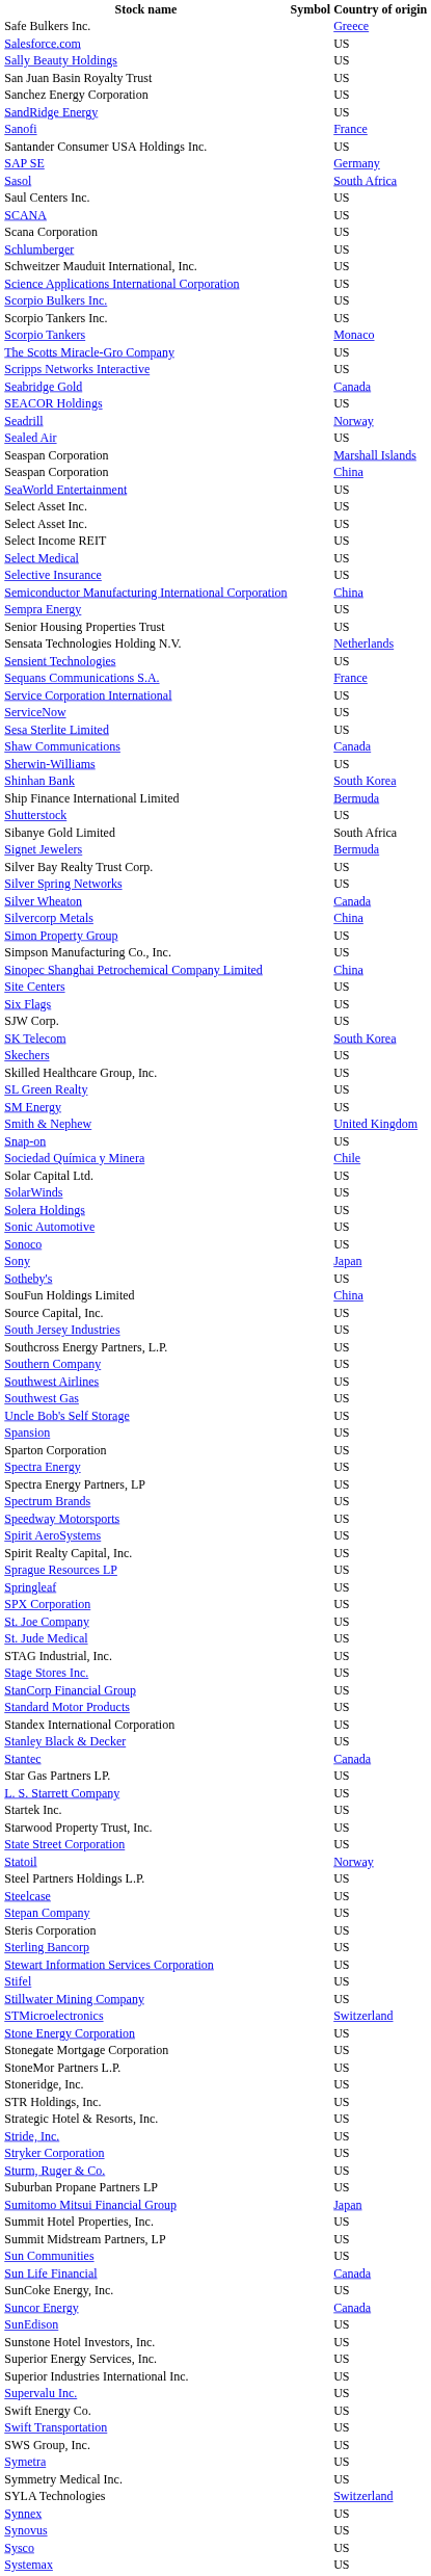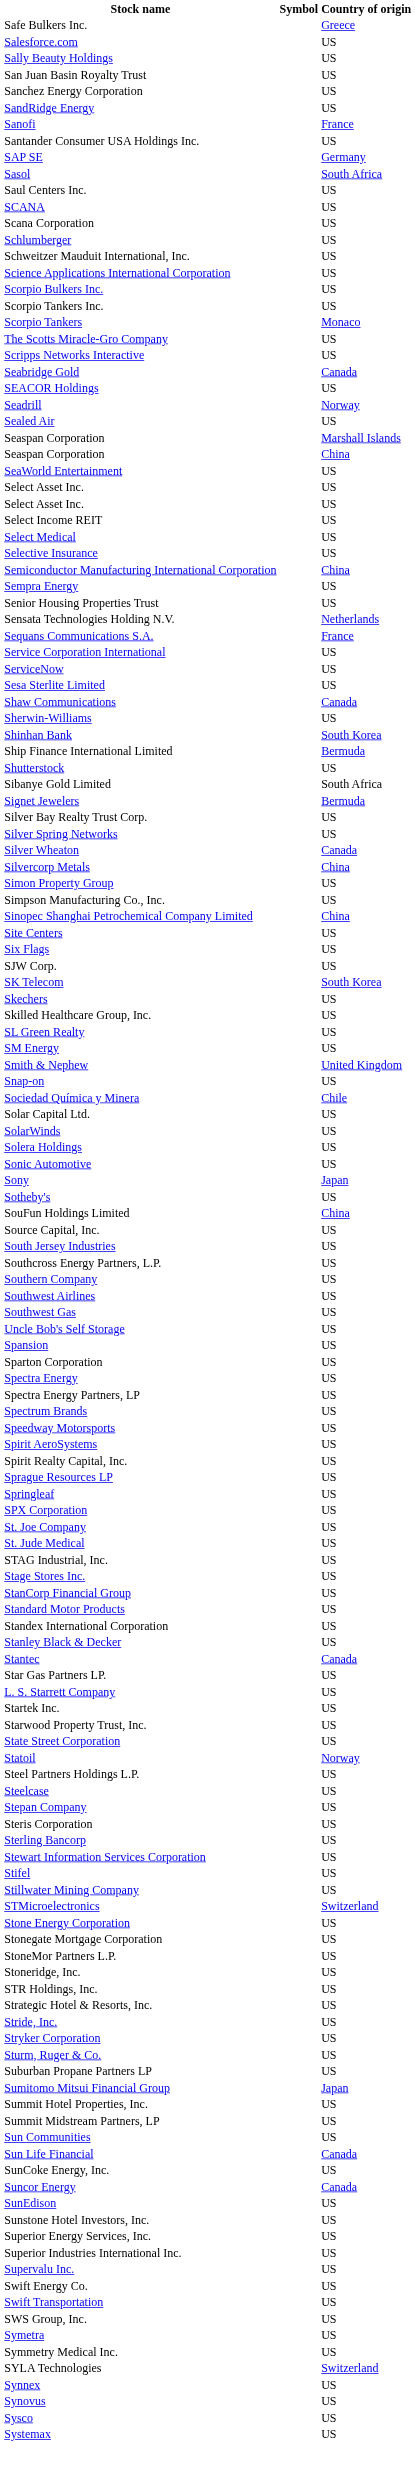 <table style="background:transparent;">
 <tr>
 <th>Stock name</th>
 <th>Symbol</th>
 <th>Country of origin</th>
 </tr>
 <tr --->
 <td>Safe Bulkers Inc.</td>
 <td></td>
 <td><a href='#'>Greece</a></td>
 </tr>
 <tr --->
 <td><a href='#'>Salesforce.com</a></td>
 <td></td>
 <td>US</td>
 </tr>
 <tr --->
 <td><a href='#'>Sally Beauty Holdings</a></td>
 <td></td>
 <td>US</td>
 </tr>
 <tr --->
 <td>San Juan Basin Royalty Trust</td>
 <td></td>
 <td>US</td>
 </tr>
 <tr --->
 <td>Sanchez Energy Corporation</td>
 <td></td>
 <td>US</td>
 </tr>
 <tr --->
 <td><a href='#'>SandRidge Energy</a></td>
 <td></td>
 <td>US</td>
 </tr>
 <tr --->
 <td><a href='#'>Sanofi</a></td>
 <td></td>
 <td><a href='#'>France</a></td>
 </tr>
 <tr --->
 <td>Santander Consumer USA Holdings Inc.</td>
 <td></td>
 <td>US</td>
 </tr>
 <tr --->
 <td><a href='#'>SAP SE</a></td>
 <td></td>
 <td><a href='#'>Germany</a></td>
 </tr>
 <tr --->
 <td><a href='#'>Sasol</a></td>
 <td></td>
 <td><a href='#'>South Africa</a></td>
 </tr>
 <tr --->
 <td>Saul Centers Inc.</td>
 <td></td>
 <td>US</td>
 </tr>
 <tr --->
 <td><a href='#'>SCANA</a></td>
 <td></td>
 <td>US</td>
 </tr>
 <tr --->
 <td>Scana Corporation</td>
 <td></td>
 <td>US</td>
 </tr>
 <tr --->
 <td><a href='#'>Schlumberger</a></td>
 <td></td>
 <td>US</td>
 </tr>
 <tr --->
 <td>Schweitzer Mauduit International, Inc.</td>
 <td></td>
 <td>US</td>
 </tr>
 <tr --->
 <td><a href='#'>Science Applications International Corporation</a></td>
 <td></td>
 <td>US</td>
 </tr>
 <tr --->
 <td><a href='#'>Scorpio Bulkers Inc.</a></td>
 <td></td>
 <td>US</td>
 </tr>
 <tr --->
 <td>Scorpio Tankers Inc.</td>
 <td></td>
 <td>US</td>
 </tr>
 <tr --->
 <td><a href='#'>Scorpio Tankers</a></td>
 <td></td>
 <td><a href='#'>Monaco</a></td>
 </tr>
 <tr --->
 <td><a href='#'>The Scotts Miracle-Gro Company</a></td>
 <td></td>
 <td>US</td>
 </tr>
 <tr --->
 <td><a href='#'>Scripps Networks Interactive</a></td>
 <td></td>
 <td>US</td>
 </tr>
 <tr --->
 <td><a href='#'>Seabridge Gold</a></td>
 <td></td>
 <td><a href='#'>Canada</a></td>
 </tr>
 <tr --->
 <td><a href='#'>SEACOR Holdings</a></td>
 <td></td>
 <td>US</td>
 </tr>
 <tr --->
 <td><a href='#'>Seadrill</a></td>
 <td></td>
 <td><a href='#'>Norway</a></td>
 </tr>
 <tr --->
 <td><a href='#'>Sealed Air</a></td>
 <td></td>
 <td>US</td>
 </tr>
 <tr --->
 <td>Seaspan Corporation</td>
 <td></td>
 <td><a href='#'>Marshall Islands</a></td>
 </tr>
 <tr --->
 <td>Seaspan Corporation</td>
 <td></td>
 <td><a href='#'>China</a></td>
 </tr>
 <tr --->
 <td><a href='#'>SeaWorld Entertainment</a></td>
 <td></td>
 <td>US</td>
 </tr>
 <tr --->
 <td>Select Asset Inc.</td>
 <td></td>
 <td>US</td>
 </tr>
 <tr --->
 <td>Select Asset Inc.</td>
 <td></td>
 <td>US</td>
 </tr>
 <tr --->
 <td>Select Income REIT</td>
 <td></td>
 <td>US</td>
 </tr>
 <tr --->
 <td><a href='#'>Select Medical</a></td>
 <td></td>
 <td>US</td>
 </tr>
 <tr --->
 <td><a href='#'>Selective Insurance</a></td>
 <td></td>
 <td>US</td>
 </tr>
 <tr --->
 <td><a href='#'>Semiconductor Manufacturing International Corporation</a></td>
 <td></td>
 <td><a href='#'>China</a></td>
 </tr>
 <tr --->
 <td><a href='#'>Sempra Energy</a></td>
 <td></td>
 <td>US</td>
 </tr>
 <tr --->
 <td>Senior Housing Properties Trust</td>
 <td></td>
 <td>US</td>
 </tr>
 <tr --->
 <td>Sensata Technologies Holding N.V.</td>
 <td></td>
 <td><a href='#'>Netherlands</a></td>
 </tr>
 <tr --->
-<td><a href='#'>Sensient Technologies</a></td>
-<td></td>
-<td>US</td>
-</tr>
-<tr --->
 <td><a href='#'>Sequans Communications S.A.</a></td>
 <td></td>
 <td><a href='#'>France</a></td>
 </tr>
 <tr --->
 <td><a href='#'>Service Corporation International</a></td>
 <td></td>
 <td>US</td>
 </tr>
 <tr --->
 <td><a href='#'>ServiceNow</a></td>
 <td></td>
 <td>US</td>
 </tr>
 <tr --->
 <td><a href='#'>Sesa Sterlite Limited</a></td>
 <td></td>
 <td>US</td>
 </tr>
 <tr --->
 <td><a href='#'>Shaw Communications</a></td>
 <td></td>
 <td><a href='#'>Canada</a></td>
 </tr>
 <tr --->
 <td><a href='#'>Sherwin-Williams</a></td>
 <td></td>
 <td>US</td>
 </tr>
 <tr --->
 <td><a href='#'>Shinhan Bank</a></td>
 <td></td>
 <td><a href='#'>South Korea</a></td>
 </tr>
 <tr --->
 <td>Ship Finance International Limited</td>
 <td></td>
 <td><a href='#'>Bermuda</a></td>
 </tr>
 <tr --->
 <td><a href='#'>Shutterstock</a></td>
 <td></td>
 <td>US</td>
 </tr>
 <tr --->
 <td>Sibanye Gold Limited</td>
 <td></td>
 <td>South Africa</td>
 </tr>
 <tr --->
 <td><a href='#'>Signet Jewelers</a></td>
 <td></td>
 <td><a href='#'>Bermuda</a></td>
 </tr>
 <tr --->
 <td>Silver Bay Realty Trust Corp.</td>
 <td></td>
 <td>US</td>
 </tr>
 <tr --->
 <td><a href='#'>Silver Spring Networks</a></td>
 <td></td>
 <td>US</td>
 </tr>
 <tr --->
 <td><a href='#'>Silver Wheaton</a></td>
 <td></td>
 <td><a href='#'>Canada</a></td>
 </tr>
 <tr --->
 <td><a href='#'>Silvercorp Metals</a></td>
 <td></td>
 <td><a href='#'>China</a></td>
 </tr>
 <tr --->
 <td><a href='#'>Simon Property Group</a></td>
 <td></td>
 <td>US</td>
 </tr>
 <tr --->
 <td>Simpson Manufacturing Co., Inc.</td>
 <td></td>
 <td>US</td>
 </tr>
 <tr --->
 <td><a href='#'>Sinopec Shanghai Petrochemical Company Limited</a></td>
 <td></td>
 <td><a href='#'>China</a></td>
 </tr>
 <tr --->
 <td><a href='#'>Site Centers</a></td>
 <td></td>
 <td>US</td>
 </tr>
 <tr --->
 <td><a href='#'>Six Flags</a></td>
 <td></td>
 <td>US</td>
 </tr>
 <tr --->
 <td>SJW Corp.</td>
 <td></td>
 <td>US</td>
 </tr>
 <tr --->
 <td><a href='#'>SK Telecom</a></td>
 <td></td>
 <td><a href='#'>South Korea</a></td>
 </tr>
 <tr --->
 <td><a href='#'>Skechers</a></td>
 <td></td>
 <td>US</td>
 </tr>
 <tr --->
 <td>Skilled Healthcare Group, Inc.</td>
 <td></td>
 <td>US</td>
 </tr>
 <tr --->
 <td><a href='#'>SL Green Realty</a></td>
 <td></td>
 <td>US</td>
 </tr>
 <tr --->
 <td><a href='#'>SM Energy</a></td>
 <td></td>
 <td>US</td>
 </tr>
 <tr --->
 <td><a href='#'>Smith & Nephew</a></td>
 <td></td>
 <td><a href='#'>United Kingdom</a></td>
 </tr>
 <tr --->
 <td><a href='#'>Snap-on</a></td>
 <td></td>
 <td>US</td>
 </tr>
 <tr --->
 <td><a href='#'>Sociedad Química y Minera</a></td>
 <td></td>
 <td><a href='#'>Chile</a></td>
 </tr>
 <tr --->
 <td>Solar Capital Ltd.</td>
 <td></td>
 <td>US</td>
 </tr>
 <tr --->
 <td><a href='#'>SolarWinds</a></td>
 <td></td>
 <td>US</td>
 </tr>
 <tr --->
 <td><a href='#'>Solera Holdings</a></td>
 <td></td>
 <td>US</td>
 </tr>
 <tr --->
 <td><a href='#'>Sonic Automotive</a></td>
-<td></td>
-<td>US</td>
-</tr>
-<tr --->
-<td><a href='#'>Sonoco</a></td>
 <td></td>
 <td>US</td>
 </tr>
 <tr --->
 <td><a href='#'>Sony</a></td>
 <td></td>
 <td><a href='#'>Japan</a></td>
 </tr>
 <tr --->
 <td><a href='#'>Sotheby's</a></td>
 <td></td>
 <td>US</td>
 </tr>
 <tr --->
 <td>SouFun Holdings Limited</td>
 <td></td>
 <td><a href='#'>China</a></td>
 </tr>
 <tr --->
 <td>Source Capital, Inc.</td>
 <td></td>
 <td>US</td>
 </tr>
 <tr --->
 <td><a href='#'>South Jersey Industries</a></td>
 <td></td>
 <td>US</td>
 </tr>
 <tr --->
 <td>Southcross Energy Partners, L.P.</td>
 <td></td>
 <td>US</td>
 </tr>
 <tr --->
 <td><a href='#'>Southern Company</a></td>
 <td></td>
 <td>US</td>
 </tr>
 <tr --->
 <td><a href='#'>Southwest Airlines</a></td>
 <td></td>
 <td>US</td>
 </tr>
 <tr --->
 <td><a href='#'>Southwest Gas</a></td>
 <td></td>
 <td>US</td>
 </tr>
 <tr --->
 <td><a href='#'>Uncle Bob's Self Storage</a></td>
 <td></td>
 <td>US</td>
 </tr>
 <tr --->
 <td><a href='#'>Spansion</a></td>
 <td></td>
 <td>US</td>
 </tr>
 <tr --->
 <td>Sparton Corporation</td>
 <td></td>
 <td>US</td>
 </tr>
 <tr --->
 <td><a href='#'>Spectra Energy</a></td>
 <td></td>
 <td>US</td>
 </tr>
 <tr --->
 <td>Spectra Energy Partners, LP</td>
 <td></td>
 <td>US</td>
 </tr>
 <tr --->
 <td><a href='#'>Spectrum Brands</a></td>
 <td></td>
 <td>US</td>
 </tr>
 <tr --->
 <td><a href='#'>Speedway Motorsports</a></td>
 <td></td>
 <td>US</td>
 </tr>
 <tr --->
 <td><a href='#'>Spirit AeroSystems</a></td>
 <td></td>
 <td>US</td>
 </tr>
 <tr --->
 <td>Spirit Realty Capital, Inc.</td>
 <td></td>
 <td>US</td>
 </tr>
 <tr --->
 <td><a href='#'>Sprague Resources LP</a></td>
 <td></td>
 <td>US</td>
 </tr>
 <tr --->
 <td><a href='#'>Springleaf</a></td>
 <td></td>
 <td>US</td>
 </tr>
 <tr --->
 <td><a href='#'>SPX Corporation</a></td>
 <td></td>
 <td>US</td>
 </tr>
 <tr --->
 <td><a href='#'>St. Joe Company</a></td>
 <td></td>
 <td>US</td>
 </tr>
 <tr --->
 <td><a href='#'>St. Jude Medical</a></td>
 <td></td>
 <td>US</td>
 </tr>
 <tr --->
 <td>STAG Industrial, Inc.</td>
 <td></td>
 <td>US</td>
 </tr>
 <tr --->
 <td><a href='#'>Stage Stores Inc.</a></td>
 <td></td>
 <td>US</td>
 </tr>
 <tr --->
 <td><a href='#'>StanCorp Financial Group</a></td>
 <td></td>
 <td>US</td>
 </tr>
 <tr --->
 <td><a href='#'>Standard Motor Products</a></td>
 <td></td>
 <td>US</td>
 </tr>
 <tr --->
 <td>Standex International Corporation</td>
 <td></td>
 <td>US</td>
 </tr>
 <tr --->
 <td><a href='#'>Stanley Black & Decker</a></td>
 <td></td>
 <td>US</td>
 </tr>
 <tr --->
 <td><a href='#'>Stantec</a></td>
 <td></td>
 <td><a href='#'>Canada</a></td>
 </tr>
 <tr --->
 <td>Star Gas Partners LP.</td>
 <td></td>
 <td>US</td>
 </tr>
 <tr --->
 <td><a href='#'>L. S. Starrett Company</a></td>
 <td></td>
 <td>US</td>
 </tr>
 <tr --->
 <td>Startek Inc.</td>
 <td></td>
 <td>US</td>
 </tr>
 <tr --->
 <td>Starwood Property Trust, Inc.</td>
 <td></td>
 <td>US</td>
 </tr>
 <tr --->
 <td><a href='#'>State Street Corporation</a></td>
 <td></td>
 <td>US</td>
 </tr>
 <tr --->
 <td><a href='#'>Statoil</a></td>
 <td></td>
 <td><a href='#'>Norway</a></td>
 </tr>
 <tr --->
 <td>Steel Partners Holdings L.P.</td>
 <td></td>
 <td>US</td>
 </tr>
 <tr --->
 <td><a href='#'>Steelcase</a></td>
 <td></td>
 <td>US</td>
 </tr>
 <tr --->
 <td><a href='#'>Stepan Company</a></td>
 <td></td>
 <td>US</td>
 </tr>
 <tr --->
 <td>Steris Corporation</td>
 <td></td>
 <td>US</td>
 </tr>
 <tr --->
 <td><a href='#'>Sterling Bancorp</a></td>
 <td></td>
 <td>US</td>
 </tr>
 <tr --->
 <td><a href='#'>Stewart Information Services Corporation</a></td>
 <td></td>
 <td>US</td>
 </tr>
 <tr --->
 <td><a href='#'>Stifel</a></td>
 <td></td>
 <td>US</td>
 </tr>
 <tr --->
 <td><a href='#'>Stillwater Mining Company</a></td>
 <td></td>
 <td>US</td>
 </tr>
 <tr --->
 <td><a href='#'>STMicroelectronics</a></td>
 <td></td>
 <td><a href='#'>Switzerland</a></td>
 </tr>
 <tr --->
 <td><a href='#'>Stone Energy Corporation</a></td>
 <td></td>
 <td>US</td>
 </tr>
 <tr --->
 <td>Stonegate Mortgage Corporation</td>
 <td></td>
 <td>US</td>
 </tr>
 <tr --->
 <td>StoneMor Partners L.P.</td>
 <td></td>
 <td>US</td>
 </tr>
 <tr --->
 <td>Stoneridge, Inc.</td>
 <td></td>
 <td>US</td>
 </tr>
 <tr --->
 <td>STR Holdings, Inc.</td>
 <td></td>
 <td>US</td>
 </tr>
 <tr --->
 <td>Strategic Hotel & Resorts, Inc.</td>
 <td></td>
 <td>US</td>
 </tr>
 <tr>
 <td><a href='#'>Stride, Inc.</a></td>
 <td></td>
 <td>US</td>
 </tr>
 <tr --->
 <td><a href='#'>Stryker Corporation</a></td>
 <td></td>
 <td>US</td>
 </tr>
 <tr --->
 <td><a href='#'>Sturm, Ruger & Co.</a></td>
 <td></td>
 <td>US</td>
 </tr>
 <tr --->
 <td>Suburban Propane Partners LP</td>
 <td></td>
 <td>US</td>
 </tr>
 <tr --->
 <td><a href='#'>Sumitomo Mitsui Financial Group</a></td>
 <td></td>
 <td><a href='#'>Japan</a></td>
 </tr>
 <tr --->
 <td>Summit Hotel Properties, Inc.</td>
 <td></td>
 <td>US</td>
 </tr>
 <tr --->
 <td>Summit Midstream Partners, LP</td>
 <td></td>
 <td>US</td>
 </tr>
 <tr --->
 <td><a href='#'>Sun Communities</a></td>
 <td></td>
 <td>US</td>
 </tr>
 <tr --->
 <td><a href='#'>Sun Life Financial</a></td>
 <td></td>
 <td><a href='#'>Canada</a></td>
 </tr>
 <tr --->
 <td>SunCoke Energy, Inc.</td>
 <td></td>
 <td>US</td>
 </tr>
 <tr --->
 <td><a href='#'>Suncor Energy</a></td>
 <td></td>
 <td><a href='#'>Canada</a></td>
 </tr>
 <tr --->
 <td><a href='#'>SunEdison</a></td>
 <td></td>
 <td>US</td>
 </tr>
 <tr --->
 <td>Sunstone Hotel Investors, Inc.</td>
 <td></td>
 <td>US</td>
 </tr>
 <tr --->
 <td>Superior Energy Services, Inc.</td>
 <td></td>
 <td>US</td>
 </tr>
 <tr --->
 <td>Superior Industries International Inc.</td>
 <td></td>
 <td>US</td>
 </tr>
 <tr --->
 <td><a href='#'>Supervalu Inc.</a></td>
 <td></td>
 <td>US</td>
 </tr>
 <tr --->
 <td>Swift Energy Co.</td>
 <td></td>
 <td>US</td>
 </tr>
 <tr --->
 <td><a href='#'>Swift Transportation</a></td>
 <td></td>
 <td>US</td>
 </tr>
 <tr --->
 <td>SWS Group, Inc.</td>
 <td></td>
 <td>US</td>
 </tr>
 <tr --->
 <td><a href='#'>Symetra</a></td>
 <td></td>
 <td>US</td>
 </tr>
 <tr --->
 <td>Symmetry Medical Inc.</td>
 <td></td>
 <td>US</td>
 </tr>
 <tr --->
 <td>SYLA Technologies</td>
 <td></td>
 <td><a href='#'>Switzerland</a></td>
 </tr>
 <tr --->
 <td><a href='#'>Synnex</a></td>
 <td></td>
 <td>US</td>
 </tr>
 <tr --->
 <td><a href='#'>Synovus</a></td>
 <td></td>
 <td>US</td>
 </tr>
 <tr --->
 <td><a href='#'>Sysco</a></td>
 <td></td>
 <td>US</td>
 </tr>
 <tr --->
 <td><a href='#'>Systemax</a></td>
 <td></td>
 <td>US</td>
 </tr>
 <tr --->
 </tr>
 </table>
